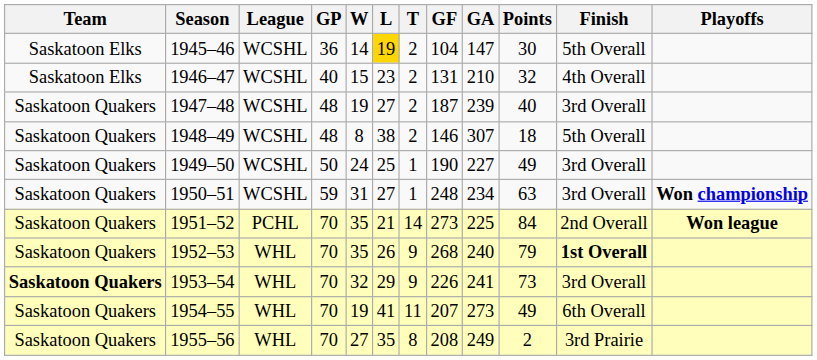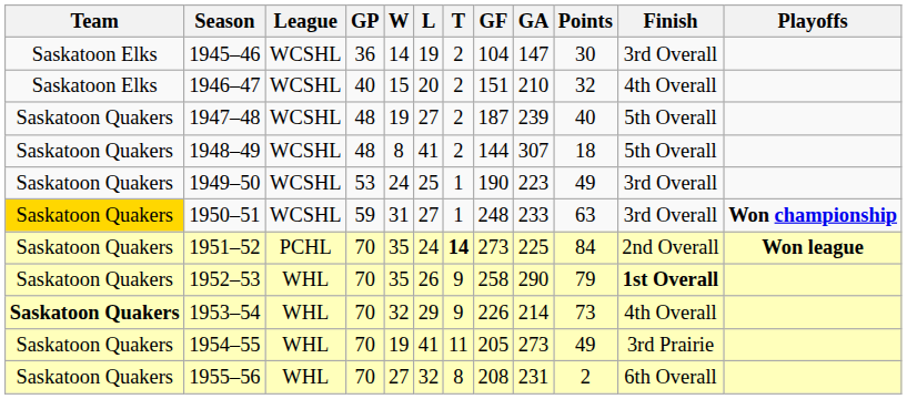 <table class="wikitable">
 <tr>
 <th>Team</th>
 <th>Season</th>
 <th>League</th>
 <th>GP</th>
 <th>W</th>
 <th>L</th>
 <th>T</th>
 <th>GF</th>
 <th>GA</th>
 <th>Points</th>
 <th>Finish</th>
 <th>Playoffs</th>
 </tr>
 <tr align="center">
 <td>Saskatoon Elks</td>
 <td>1945–46</td>
 <td>WCSHL</td>
 <td>36</td>
 <td>14</td>
-<td style="background: gold;">19</td>
+<td>19</td>
 <td>2</td>
 <td>104</td>
 <td>147</td>
 <td>30</td>
-<td>5th Overall</td>
+<td>3rd Overall</td>
 <td></td>
 </tr>
 <tr align="center">
 <td>Saskatoon Elks</td>
 <td>1946–47</td>
 <td>WCSHL</td>
 <td>40</td>
 <td>15</td>
-<td>23</td>
+<td>20</td>
 <td>2</td>
-<td>131</td>
+<td>151</td>
 <td>210</td>
 <td>32</td>
 <td>4th Overall</td>
 <td></td>
 </tr>
 <tr align="center">
 <td>Saskatoon Quakers</td>
 <td>1947–48</td>
 <td>WCSHL</td>
 <td>48</td>
 <td>19</td>
 <td>27</td>
 <td>2</td>
 <td>187</td>
 <td>239</td>
 <td>40</td>
-<td>3rd Overall</td>
+<td>5th Overall</td>
 <td></td>
 </tr>
 <tr align="center">
 <td>Saskatoon Quakers</td>
 <td>1948–49</td>
 <td>WCSHL</td>
 <td>48</td>
 <td>8</td>
-<td>38</td>
+<td>41</td>
 <td>2</td>
-<td>146</td>
+<td>144</td>
 <td>307</td>
 <td>18</td>
 <td>5th Overall</td>
 <td></td>
 </tr>
 <tr align="center">
 <td>Saskatoon Quakers</td>
 <td>1949–50</td>
 <td>WCSHL</td>
-<td>50</td>
+<td>53</td>
 <td>24</td>
 <td>25</td>
 <td>1</td>
 <td>190</td>
-<td>227</td>
+<td>223</td>
 <td>49</td>
 <td>3rd Overall</td>
 <td></td>
 </tr>
 <tr align="center">
-<td>Saskatoon Quakers</td>
+<td style="background: gold;">Saskatoon Quakers</td>
 <td>1950–51</td>
 <td>WCSHL</td>
 <td>59</td>
 <td>31</td>
 <td>27</td>
 <td>1</td>
 <td>248</td>
-<td>234</td>
+<td>233</td>
 <td>63</td>
 <td>3rd Overall</td>
 <td><strong>Won <a href='#'>championship</a></strong></td>
 </tr>
 <tr align="center" bgcolor="#ffffbb">
 <td>Saskatoon Quakers</td>
 <td>1951–52</td>
 <td>PCHL</td>
 <td>70</td>
 <td>35</td>
-<td>21</td>
-<td>14</td>
+<td>24</td>
+<td><strong>14</strong></td>
 <td>273</td>
 <td>225</td>
 <td>84</td>
 <td>2nd Overall</td>
 <td><strong>Won league</strong></td>
 </tr>
 <tr align="center" bgcolor="#ffffbb">
 <td>Saskatoon Quakers</td>
 <td>1952–53</td>
 <td>WHL</td>
 <td>70</td>
 <td>35</td>
 <td>26</td>
 <td>9</td>
-<td>268</td>
-<td>240</td>
+<td>258</td>
+<td>290</td>
 <td>79</td>
 <td><strong>1st Overall</strong></td>
 <td></td>
 </tr>
 <tr align="center" bgcolor="#ffffbb">
 <td><strong>Saskatoon Quakers</strong></td>
 <td>1953–54</td>
 <td>WHL</td>
 <td>70</td>
 <td>32</td>
 <td>29</td>
 <td>9</td>
 <td>226</td>
-<td>241</td>
+<td>214</td>
 <td>73</td>
-<td>3rd Overall</td>
+<td>4th Overall</td>
 <td></td>
 </tr>
 <tr align="center" bgcolor="#ffffbb">
 <td>Saskatoon Quakers</td>
 <td>1954–55</td>
 <td>WHL</td>
 <td>70</td>
 <td>19</td>
 <td>41</td>
 <td>11</td>
-<td>207</td>
+<td>205</td>
 <td>273</td>
 <td>49</td>
-<td>6th Overall</td>
+<td>3rd Prairie</td>
 <td></td>
 </tr>
 <tr align="center" bgcolor="#ffffbb">
 <td>Saskatoon Quakers</td>
 <td>1955–56</td>
 <td>WHL</td>
 <td>70</td>
 <td>27</td>
-<td>35</td>
+<td>32</td>
 <td>8</td>
 <td>208</td>
-<td>249</td>
+<td>231</td>
 <td>2</td>
-<td>3rd Prairie</td>
+<td>6th Overall</td>
 <td></td>
 </tr>
 </table>
